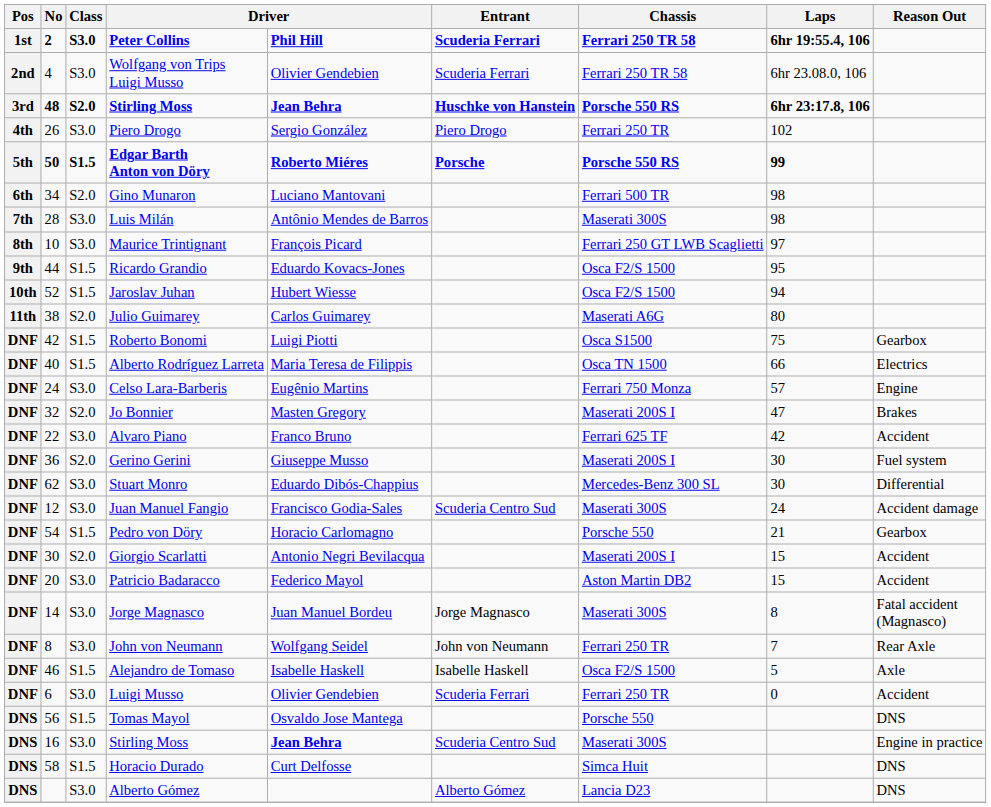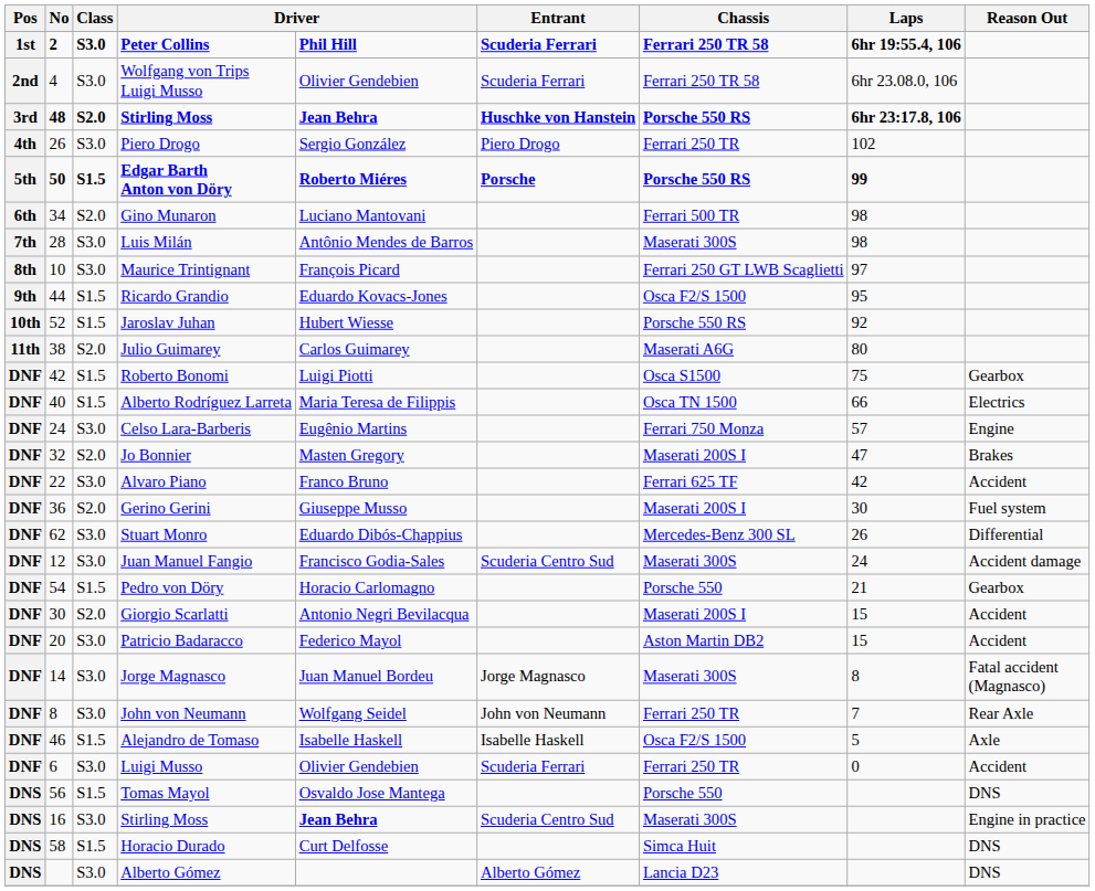 <table class="wikitable" style="font-size: 95%;">
 <tr>
 <th>Pos</th>
 <th>No</th>
 <th>Class</th>
 <th colspan=2>Driver</th>
 <th>Entrant</th>
 <th>Chassis</th>
 <th>Laps</th>
 <th>Reason Out</th>
 </tr>
 <tr>
 <th><strong>1st</strong></th>
 <td><strong>2</strong></td>
 <td><strong>S3.0</strong></td>
 <td> <strong><a href='#'>Peter Collins</a> </strong></td>
 <td> <strong><a href='#'>Phil Hill</a></strong></td>
 <td><strong><a href='#'>Scuderia Ferrari</a></strong></td>
 <td><strong><a href='#'>Ferrari 250 TR 58</a></strong></td>
 <td><strong>6hr 19:55.4, 106</strong></td>
 <td></td>
 </tr>
 <tr>
 <th>2nd</th>
 <td>4</td>
 <td>S3.0</td>
 <td> <a href='#'>Wolfgang von Trips</a><br> <a href='#'>Luigi Musso</a></td>
 <td> <a href='#'>Olivier Gendebien</a></td>
 <td><a href='#'>Scuderia Ferrari</a></td>
 <td><a href='#'>Ferrari 250 TR 58</a></td>
 <td>6hr 23.08.0, 106</td>
 <td></td>
 </tr>
 <tr>
 <th><strong>3rd</strong></th>
 <td><strong>48</strong></td>
 <td><strong>S2.0</strong></td>
 <td> <strong><a href='#'>Stirling Moss</a> </strong></td>
 <td> <strong><a href='#'>Jean Behra</a></strong></td>
 <td><strong><a href='#'>Huschke von Hanstein</a></strong></td>
 <td><strong><a href='#'>Porsche 550 RS</a></strong></td>
 <td><strong>6hr 23:17.8, 106</strong></td>
 <td></td>
 </tr>
 <tr>
 <th>4th</th>
 <td>26</td>
 <td>S3.0</td>
 <td> <a href='#'>Piero Drogo</a></td>
 <td> <a href='#'>Sergio González</a></td>
 <td><a href='#'>Piero Drogo</a></td>
 <td><a href='#'>Ferrari 250 TR</a></td>
 <td>102</td>
 <td></td>
 </tr>
 <tr>
 <th><strong>5th</strong></th>
 <td><strong>50</strong></td>
 <td><strong>S1.5</strong></td>
 <td> <strong><a href='#'>Edgar Barth</a> </strong><br> <strong><a href='#'>Anton von Döry</a></strong></td>
 <td> <strong><a href='#'>Roberto Miéres</a></strong></td>
 <td><strong><a href='#'>Porsche</a></strong></td>
 <td><strong><a href='#'>Porsche 550 RS</a></strong></td>
 <td><strong>99</strong></td>
 <td></td>
 </tr>
 <tr>
 <th>6th</th>
 <td>34</td>
 <td>S2.0</td>
 <td> <a href='#'>Gino Munaron</a></td>
 <td> <a href='#'>Luciano Mantovani</a></td>
 <td></td>
 <td><a href='#'>Ferrari 500 TR</a></td>
 <td>98</td>
 <td></td>
 </tr>
 <tr>
 <th>7th</th>
 <td>28</td>
 <td>S3.0</td>
 <td> <a href='#'>Luis Milán</a></td>
 <td> <a href='#'>Antônio Mendes de Barros</a></td>
 <td></td>
 <td><a href='#'>Maserati 300S</a></td>
 <td>98</td>
 <td></td>
 </tr>
 <tr>
 <th>8th</th>
 <td>10</td>
 <td>S3.0</td>
 <td> <a href='#'>Maurice Trintignant</a></td>
 <td> <a href='#'>François Picard</a></td>
 <td></td>
 <td><a href='#'>Ferrari 250 GT LWB Scaglietti</a></td>
 <td>97</td>
 <td></td>
 </tr>
 <tr>
 <th>9th</th>
 <td>44</td>
 <td>S1.5</td>
 <td> <a href='#'>Ricardo Grandio</a></td>
 <td> <a href='#'>Eduardo Kovacs-Jones</a></td>
 <td></td>
 <td><a href='#'>Osca F2/S 1500</a></td>
 <td>95</td>
 <td></td>
 </tr>
 <tr>
 <th>10th</th>
 <td>52</td>
 <td>S1.5</td>
 <td> <a href='#'>Jaroslav Juhan</a></td>
 <td> <a href='#'>Hubert Wiesse</a></td>
 <td></td>
-<td><a href='#'>Osca F2/S 1500</a></td>
-<td>94</td>
+<td><a href='#'>Porsche 550 RS</a></td>
+<td>92</td>
 <td></td>
 </tr>
 <tr>
 <th>11th</th>
 <td>38</td>
 <td>S2.0</td>
 <td> <a href='#'>Julio Guimarey</a></td>
 <td> <a href='#'>Carlos Guimarey</a></td>
 <td></td>
 <td><a href='#'>Maserati A6G</a></td>
 <td>80</td>
 <td></td>
 </tr>
 <tr>
 <th>DNF</th>
 <td>42</td>
 <td>S1.5</td>
 <td> <a href='#'>Roberto Bonomi</a></td>
 <td> <a href='#'>Luigi Piotti</a></td>
 <td></td>
 <td><a href='#'>Osca S1500</a></td>
 <td>75</td>
 <td>Gearbox</td>
 </tr>
 <tr>
 <th>DNF</th>
 <td>40</td>
 <td>S1.5</td>
 <td> <a href='#'>Alberto Rodríguez Larreta</a></td>
 <td> <a href='#'>Maria Teresa de Filippis</a></td>
 <td></td>
 <td><a href='#'>Osca TN 1500</a></td>
 <td>66</td>
 <td>Electrics</td>
 </tr>
 <tr>
 <th>DNF</th>
 <td>24</td>
 <td>S3.0</td>
 <td> <a href='#'>Celso Lara-Barberis</a></td>
 <td> <a href='#'>Eugênio Martins</a></td>
 <td></td>
 <td><a href='#'>Ferrari 750 Monza</a></td>
 <td>57</td>
 <td>Engine</td>
 </tr>
 <tr>
 <th>DNF</th>
 <td>32</td>
 <td>S2.0</td>
 <td> <a href='#'>Jo Bonnier</a></td>
 <td> <a href='#'>Masten Gregory</a></td>
 <td></td>
 <td><a href='#'>Maserati 200S I</a></td>
 <td>47</td>
 <td>Brakes</td>
 </tr>
 <tr>
 <th>DNF</th>
 <td>22</td>
 <td>S3.0</td>
 <td> <a href='#'>Alvaro Piano</a></td>
 <td> <a href='#'>Franco Bruno</a></td>
 <td></td>
 <td><a href='#'>Ferrari 625 TF</a></td>
 <td>42</td>
 <td>Accident</td>
 </tr>
 <tr>
 <th>DNF</th>
 <td>36</td>
 <td>S2.0</td>
 <td> <a href='#'>Gerino Gerini</a></td>
 <td> <a href='#'>Giuseppe Musso</a></td>
 <td></td>
 <td><a href='#'>Maserati 200S I</a></td>
 <td>30</td>
 <td>Fuel system</td>
 </tr>
 <tr>
 <th>DNF</th>
 <td>62</td>
 <td>S3.0</td>
 <td> <a href='#'>Stuart Monro</a></td>
 <td> <a href='#'>Eduardo Dibós-Chappius</a></td>
 <td></td>
 <td><a href='#'>Mercedes-Benz 300 SL</a></td>
-<td>30</td>
+<td>26</td>
 <td>Differential</td>
 </tr>
 <tr>
 <th>DNF</th>
 <td>12</td>
 <td>S3.0</td>
 <td> <a href='#'>Juan Manuel Fangio</a></td>
 <td> <a href='#'>Francisco Godia-Sales</a></td>
 <td><a href='#'>Scuderia Centro Sud</a></td>
 <td><a href='#'>Maserati 300S</a></td>
 <td>24</td>
 <td>Accident damage</td>
 </tr>
 <tr>
 <th>DNF</th>
 <td>54</td>
 <td>S1.5</td>
 <td> <a href='#'>Pedro von Döry</a></td>
 <td> <a href='#'>Horacio Carlomagno</a></td>
 <td></td>
 <td><a href='#'>Porsche 550</a></td>
 <td>21</td>
 <td>Gearbox</td>
 </tr>
 <tr>
 <th>DNF</th>
 <td>30</td>
 <td>S2.0</td>
 <td> <a href='#'>Giorgio Scarlatti</a></td>
 <td> <a href='#'>Antonio Negri Bevilacqua</a></td>
 <td></td>
 <td><a href='#'>Maserati 200S I</a></td>
 <td>15</td>
 <td>Accident</td>
 </tr>
 <tr>
 <th>DNF</th>
 <td>20</td>
 <td>S3.0</td>
 <td> <a href='#'>Patricio Badaracco</a></td>
 <td> <a href='#'>Federico Mayol</a></td>
 <td></td>
 <td><a href='#'>Aston Martin DB2</a></td>
 <td>15</td>
 <td>Accident</td>
 </tr>
 <tr>
 <th>DNF</th>
 <td>14</td>
 <td>S3.0</td>
 <td> <a href='#'>Jorge Magnasco</a></td>
 <td> <a href='#'>Juan Manuel Bordeu</a></td>
 <td>Jorge Magnasco</td>
 <td><a href='#'>Maserati 300S</a></td>
 <td>8</td>
 <td>Fatal accident<br>(Magnasco)</td>
 </tr>
 <tr>
 <th>DNF</th>
 <td>8</td>
 <td>S3.0</td>
 <td> <a href='#'>John von Neumann</a></td>
 <td> <a href='#'>Wolfgang Seidel</a></td>
 <td>John von Neumann</td>
 <td><a href='#'>Ferrari 250 TR</a></td>
 <td>7</td>
 <td>Rear Axle</td>
 </tr>
 <tr>
 <th>DNF</th>
 <td>46</td>
 <td>S1.5</td>
 <td> <a href='#'>Alejandro de Tomaso</a></td>
 <td> <a href='#'>Isabelle Haskell</a></td>
 <td>Isabelle Haskell</td>
 <td><a href='#'>Osca F2/S 1500</a></td>
 <td>5</td>
 <td>Axle</td>
 </tr>
 <tr>
 <th>DNF</th>
 <td>6</td>
 <td>S3.0</td>
 <td> <a href='#'>Luigi Musso</a></td>
 <td> <a href='#'>Olivier Gendebien</a></td>
 <td><a href='#'>Scuderia Ferrari</a></td>
 <td><a href='#'>Ferrari 250 TR</a></td>
 <td>0</td>
 <td>Accident</td>
 </tr>
 <tr>
 <th>DNS</th>
 <td>56</td>
 <td>S1.5</td>
 <td> <a href='#'>Tomas Mayol</a></td>
 <td> <a href='#'>Osvaldo Jose Mantega</a></td>
 <td></td>
 <td><a href='#'>Porsche 550</a></td>
 <td></td>
 <td>DNS</td>
 </tr>
 <tr>
 <th>DNS</th>
 <td>16</td>
 <td>S3.0</td>
 <td> <a href='#'>Stirling Moss</a></td>
 <td> <strong><a href='#'>Jean Behra</a></strong></td>
 <td><a href='#'>Scuderia Centro Sud</a></td>
 <td><a href='#'>Maserati 300S</a></td>
 <td></td>
 <td>Engine in practice</td>
 </tr>
 <tr>
 <th>DNS</th>
 <td>58</td>
 <td>S1.5</td>
 <td> <a href='#'>Horacio Durado</a></td>
 <td> <a href='#'>Curt Delfosse</a></td>
 <td></td>
 <td><a href='#'>Simca Huit</a></td>
 <td></td>
 <td>DNS</td>
 </tr>
 <tr>
 <th>DNS</th>
 <td></td>
 <td>S3.0</td>
 <td> <a href='#'>Alberto Gómez</a></td>
 <td></td>
 <td><a href='#'>Alberto Gómez</a></td>
 <td><a href='#'>Lancia D23</a></td>
 <td></td>
 <td>DNS</td>
 </tr>
 <tr>
 </tr>
 </table>
